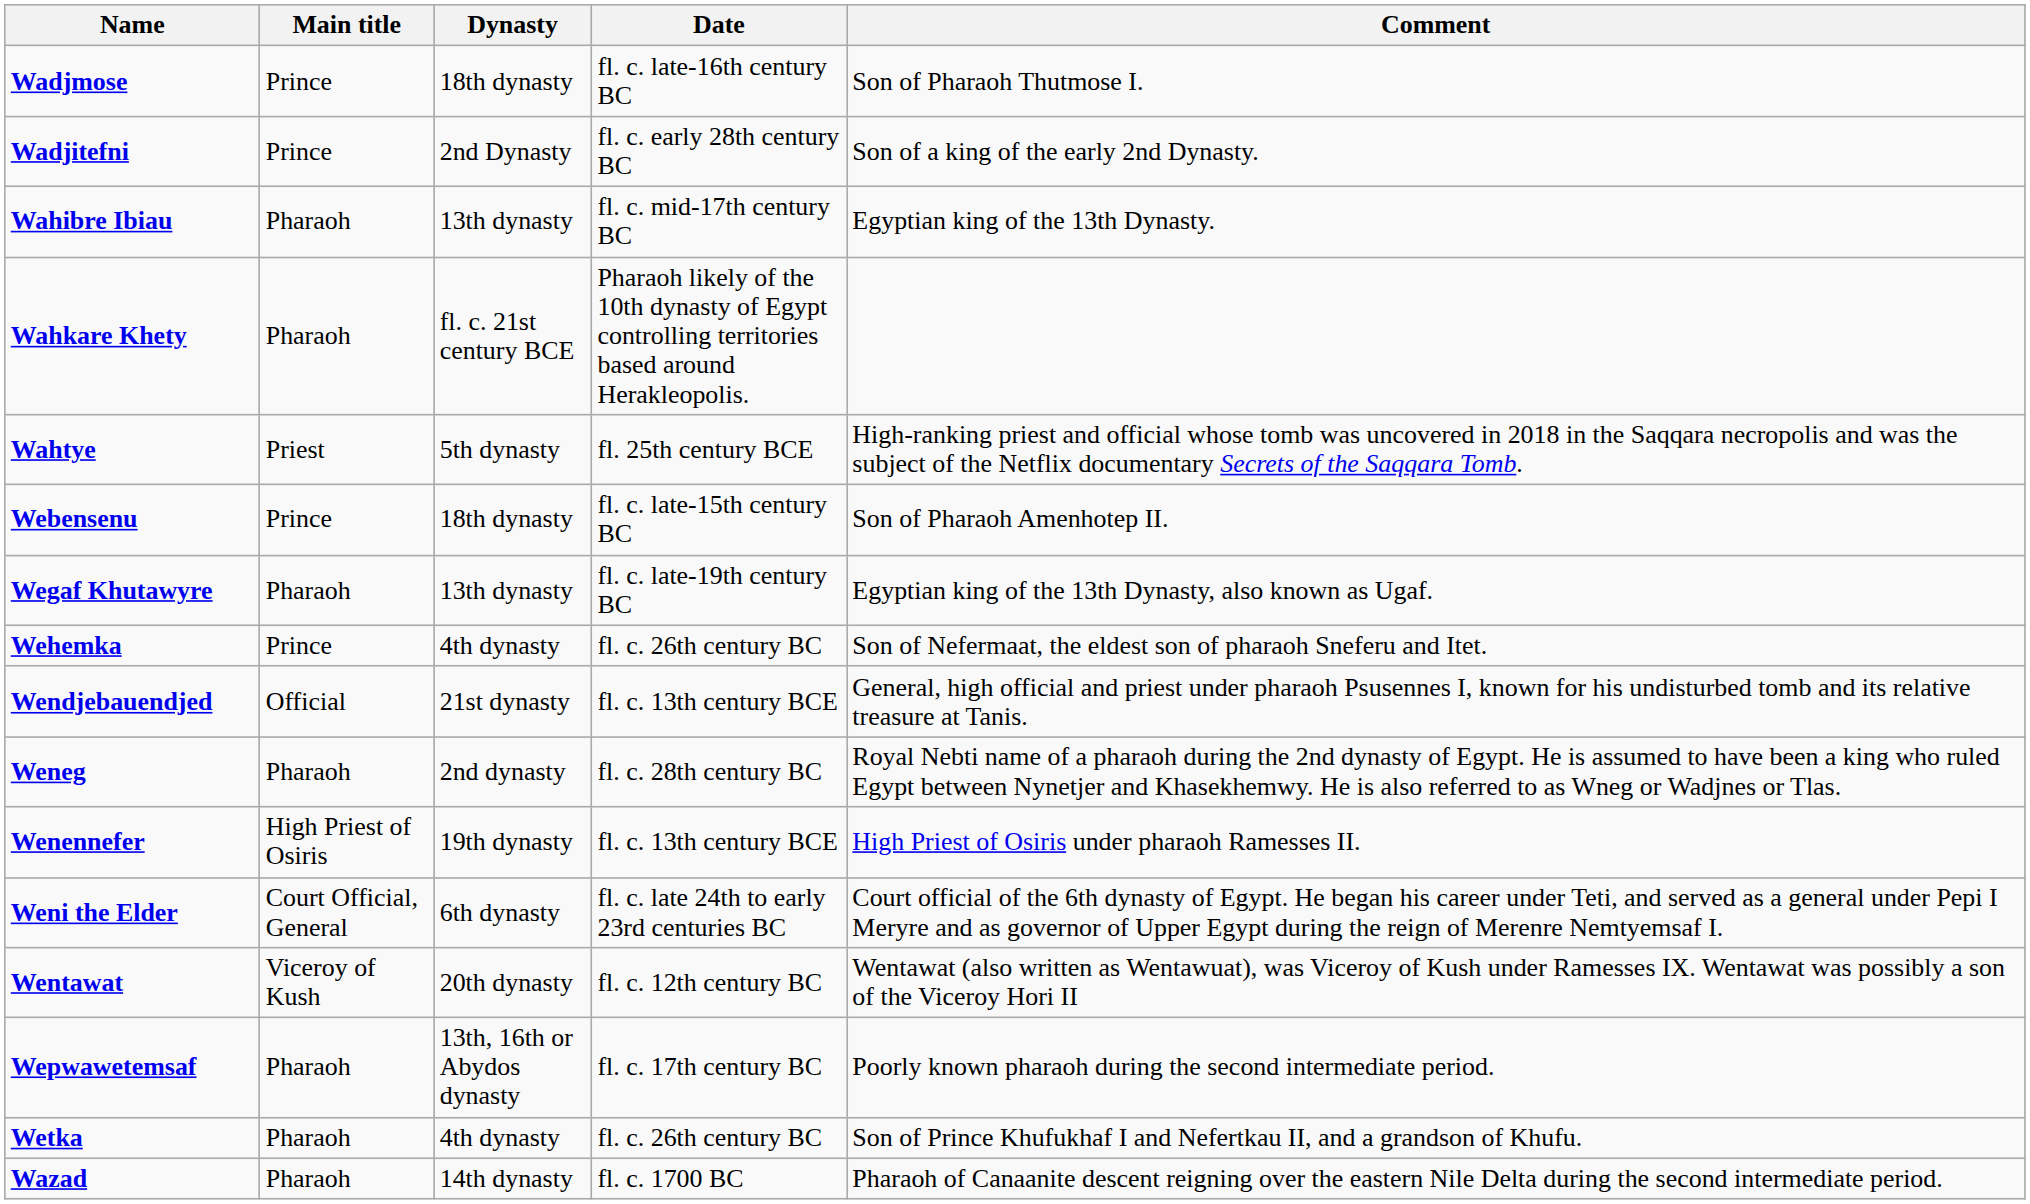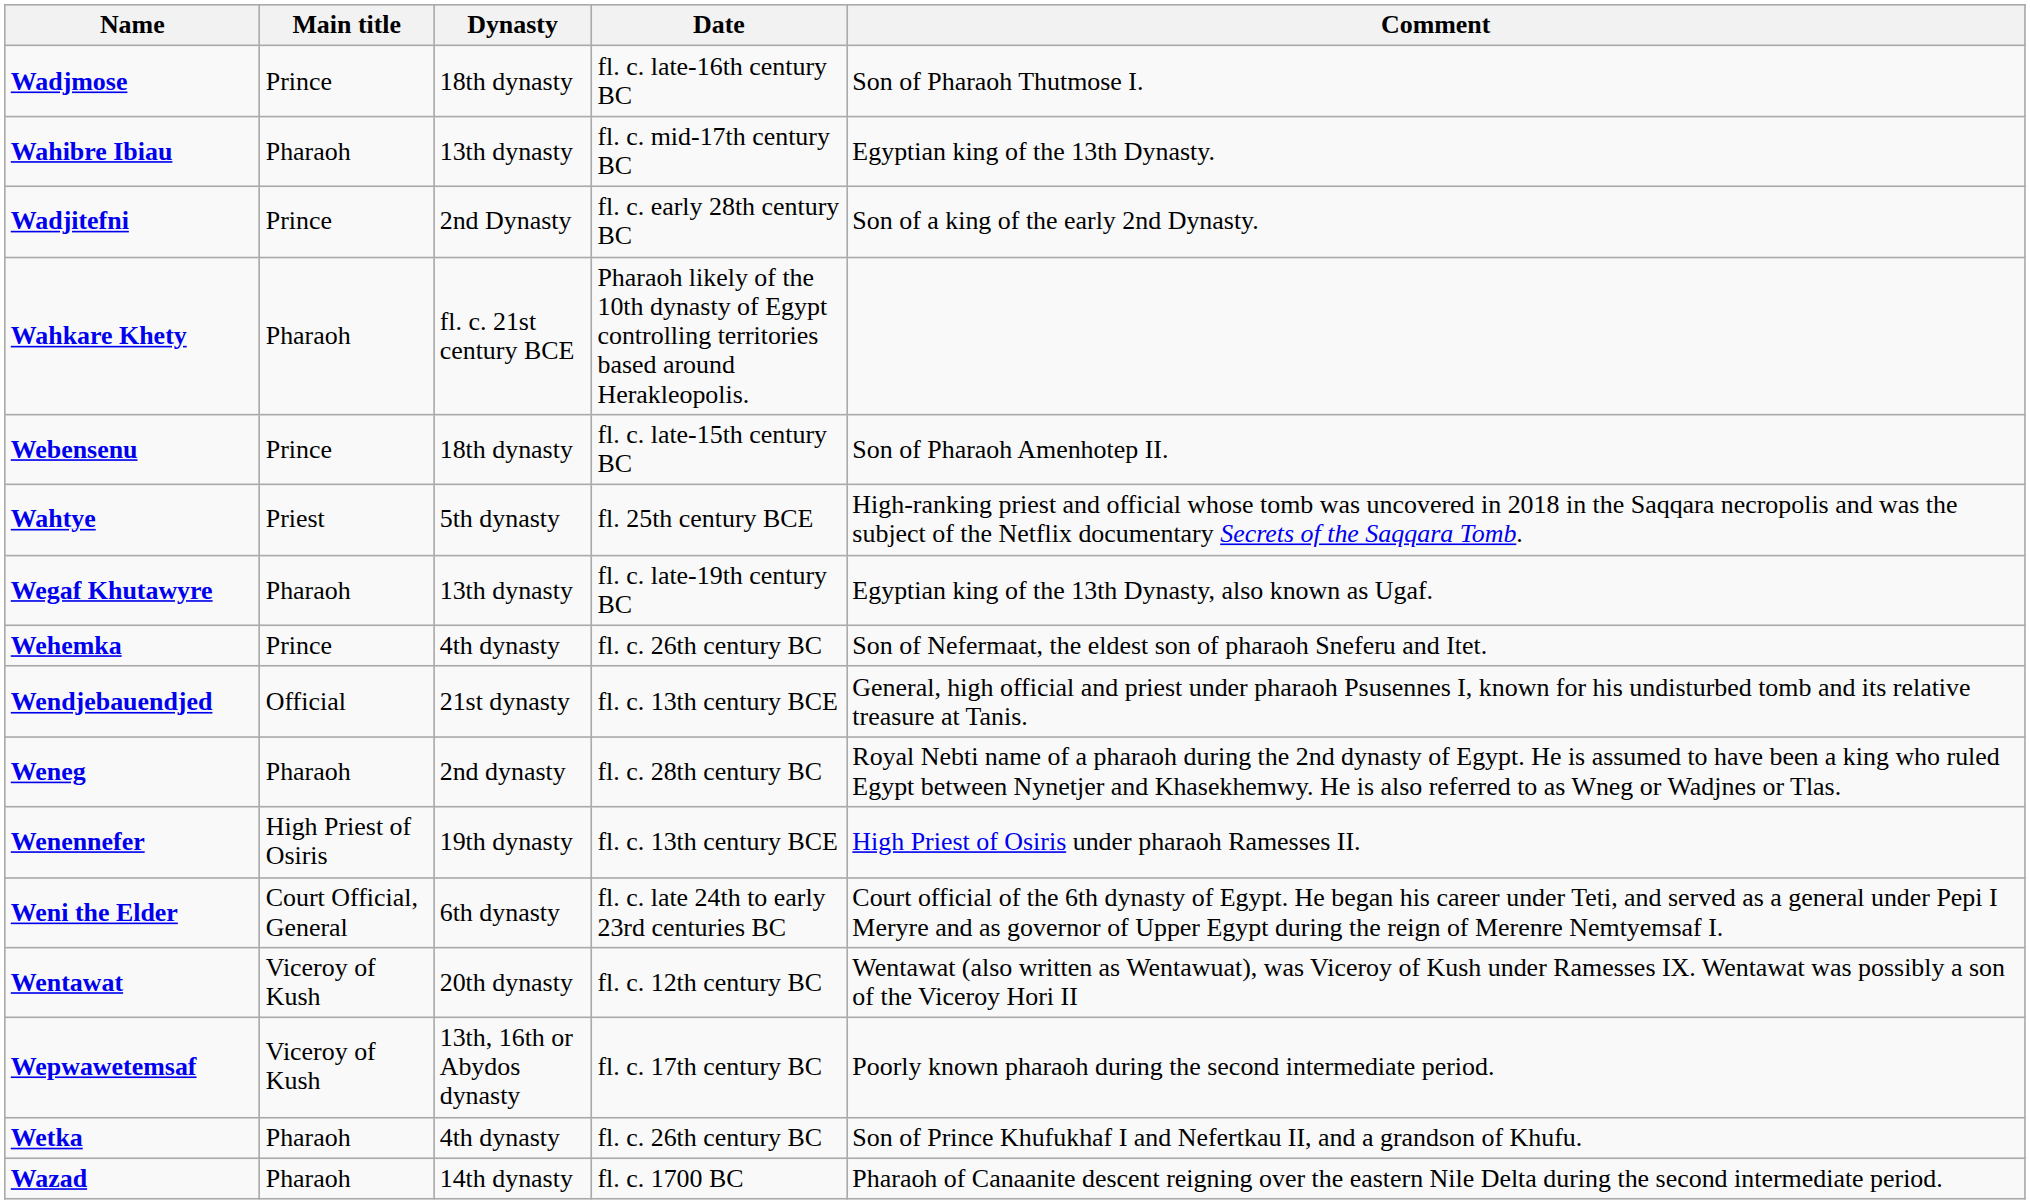 <table class="wikitable sortable" align="center">
 <tr>
 <th style="width: 150px;">Name</th>
 <th style="width: 100px;">Main title</th>
 <th style="width: 90px;">Dynasty</th>
 <th align="center" style="width: 150px;">Date</th>
 <th>Comment</th>
 </tr>
 <tr>
 <td><strong><a href='#'>Wadjmose</a></strong></td>
 <td>Prince</td>
 <td>18th dynasty</td>
 <td>fl. c. late-16th century BC</td>
 <td>Son of Pharaoh Thutmose I.</td>
 </tr>
 <tr>
+<td><strong><a href='#'>Wahibre Ibiau</a></strong></td>
+<td>Pharaoh</td>
+<td>13th dynasty</td>
+<td>fl. c. mid-17th century BC</td>
+<td>Egyptian king of the 13th Dynasty.</td>
+</tr>
+<tr>
 <td><strong><a href='#'>Wadjitefni</a></strong></td>
 <td>Prince</td>
 <td>2nd Dynasty</td>
 <td>fl. c. early 28th century BC</td>
 <td>Son of a king of the early 2nd Dynasty.</td>
-</tr>
-<tr>
-<td><strong><a href='#'>Wahibre Ibiau</a></strong></td>
-<td>Pharaoh</td>
-<td>13th dynasty</td>
-<td>fl. c. mid-17th century BC</td>
-<td>Egyptian king of the 13th Dynasty.</td>
 </tr>
 <tr>
 <td><strong><a href='#'>Wahkare Khety</a></strong></td>
 <td>Pharaoh</td>
 <td 10th dynasty>fl. c. 21st century BCE</td>
 <td>Pharaoh likely of the 10th dynasty of Egypt controlling territories based around Herakleopolis.</td>
 </tr>
 <tr>
+<td><strong><a href='#'>Webensenu</a></strong></td>
+<td>Prince</td>
+<td>18th dynasty</td>
+<td>fl. c. late-15th century BC</td>
+<td>Son of Pharaoh Amenhotep II.</td>
+</tr>
+<tr>
 <td><strong><a href='#'>Wahtye</a></strong></td>
 <td>Priest</td>
 <td>5th dynasty</td>
 <td>fl. 25th century BCE</td>
 <td>High-ranking priest and official whose tomb was uncovered in 2018 in the Saqqara necropolis and was the subject of the Netflix documentary <em><a href='#'>Secrets of the Saqqara Tomb</a></em>.</td>
-</tr>
-<tr>
-<td><strong><a href='#'>Webensenu</a></strong></td>
-<td>Prince</td>
-<td>18th dynasty</td>
-<td>fl. c. late-15th century BC</td>
-<td>Son of Pharaoh Amenhotep II.</td>
 </tr>
 <tr>
 <td><strong><a href='#'>Wegaf Khutawyre</a></strong></td>
 <td>Pharaoh</td>
 <td>13th dynasty</td>
 <td>fl. c. late-19th century BC</td>
 <td>Egyptian king of the 13th Dynasty, also known as Ugaf.</td>
 </tr>
 <tr>
 <td><strong><a href='#'>Wehemka</a></strong></td>
 <td>Prince</td>
 <td>4th dynasty</td>
 <td>fl. c. 26th century BC</td>
 <td>Son of Nefermaat, the eldest son of pharaoh Sneferu and Itet.</td>
 </tr>
 <tr>
 <td><strong><a href='#'>Wendjebauendjed</a></strong></td>
 <td>Official</td>
 <td>21st dynasty</td>
 <td>fl. c. 13th century BCE</td>
 <td>General, high official and priest under pharaoh Psusennes I, known for his undisturbed tomb and its relative treasure at Tanis.</td>
 </tr>
 <tr>
 <td><strong><a href='#'>Weneg</a></strong></td>
 <td>Pharaoh</td>
 <td>2nd dynasty</td>
 <td>fl. c. 28th century BC</td>
 <td>Royal Nebti name of a pharaoh during the 2nd dynasty of Egypt. He is assumed to have been a king who ruled Egypt between Nynetjer and Khasekhemwy. He is also referred to as Wneg or Wadjnes or Tlas.</td>
 </tr>
 <tr>
 <td><strong><a href='#'>Wenennefer</a></strong></td>
 <td>High Priest of Osiris</td>
 <td>19th dynasty</td>
 <td>fl. c. 13th century BCE</td>
 <td><a href='#'>High Priest of Osiris</a> under pharaoh Ramesses II.</td>
 </tr>
 <tr>
 <td><strong><a href='#'>Weni the Elder</a></strong></td>
 <td>Court Official, General</td>
 <td>6th dynasty</td>
 <td>fl. c. late 24th to early 23rd centuries BC</td>
 <td>Court official of the 6th dynasty of Egypt. He began his career under Teti, and served as a general under Pepi I Meryre and as governor of Upper Egypt during the reign of Merenre Nemtyemsaf I.</td>
 </tr>
 <tr>
 <td><strong><a href='#'>Wentawat</a></strong></td>
 <td>Viceroy of Kush</td>
 <td>20th dynasty</td>
 <td>fl. c. 12th century BC</td>
 <td>Wentawat (also written as Wentawuat), was Viceroy of Kush under Ramesses IX. Wentawat was possibly a son of the Viceroy Hori II</td>
 </tr>
 <tr>
 <td><strong><a href='#'>Wepwawetemsaf</a></strong></td>
-<td>Pharaoh</td>
+<td>Viceroy of Kush</td>
 <td>13th, 16th or Abydos dynasty</td>
 <td>fl. c. 17th century BC</td>
 <td>Poorly known pharaoh during the second intermediate period.</td>
 </tr>
 <tr>
 <td><strong><a href='#'>Wetka</a></strong></td>
 <td>Pharaoh</td>
 <td>4th dynasty</td>
 <td>fl. c. 26th century BC</td>
 <td>Son of Prince Khufukhaf I and Nefertkau II, and a grandson of Khufu.</td>
 </tr>
 <tr>
 <td><strong><a href='#'>Wazad</a></strong></td>
 <td>Pharaoh</td>
 <td>14th dynasty</td>
 <td>fl. c. 1700 BC</td>
 <td>Pharaoh of Canaanite descent reigning over the eastern Nile Delta during the second intermediate period.</td>
 </tr>
 </table>
